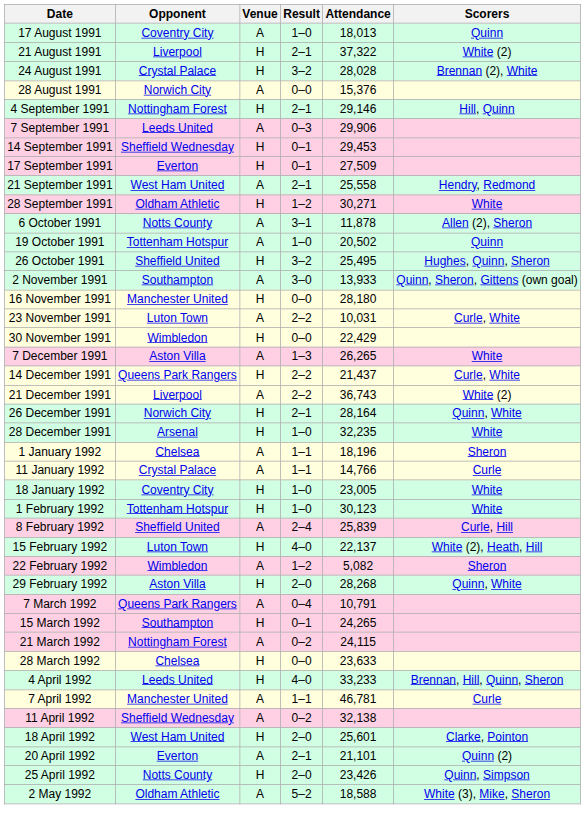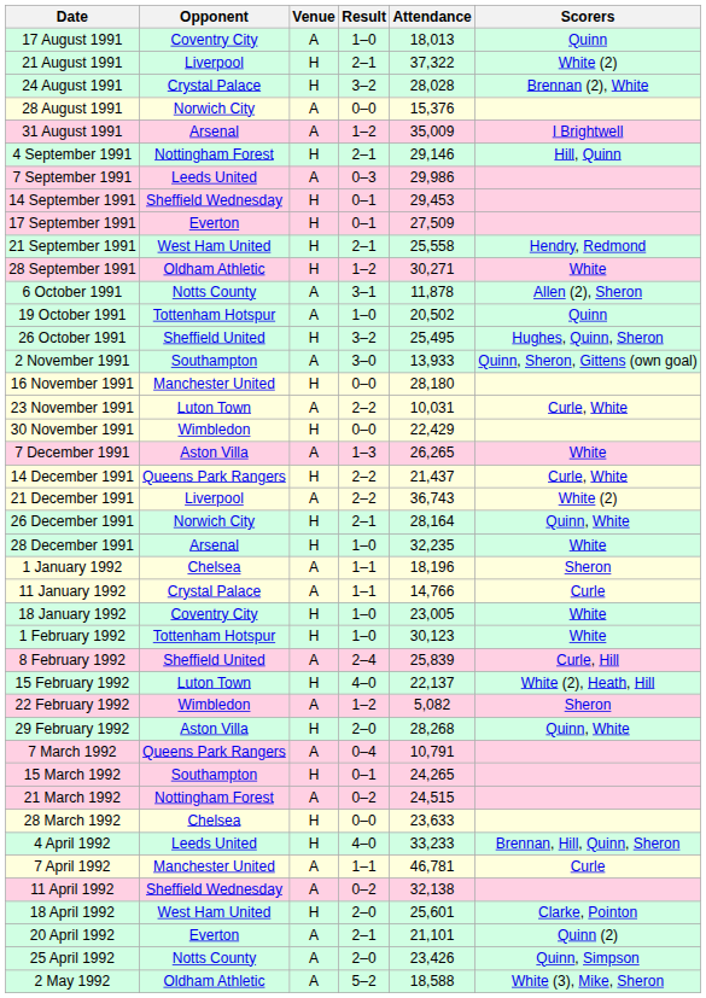 <table class="wikitable sortable" style="font-size:100%; text-align:center">
 <tr>
 <th>Date</th>
 <th>Opponent</th>
 <th>Venue</th>
 <th>Result</th>
 <th>Attendance</th>
 <th>Scorers</th>
 </tr>
 <tr style="background-color: #d0ffe3;">
 <td>17 August 1991</td>
 <td><a href='#'>Coventry City</a></td>
 <td>A</td>
 <td>1–0</td>
 <td>18,013</td>
 <td><a href='#'>Quinn</a></td>
 </tr>
 <tr style="background-color: #d0ffe3;">
 <td>21 August 1991</td>
 <td><a href='#'>Liverpool</a></td>
 <td>H</td>
 <td>2–1</td>
 <td>37,322</td>
 <td><a href='#'>White</a> (2)</td>
 </tr>
 <tr style="background-color: #d0ffe3;">
 <td>24 August 1991</td>
 <td><a href='#'>Crystal Palace</a></td>
 <td>H</td>
 <td>3–2</td>
 <td>28,028</td>
 <td><a href='#'>Brennan</a> (2), <a href='#'>White</a></td>
 </tr>
 <tr style="background-color: #ffffdd;">
 <td>28 August 1991</td>
 <td><a href='#'>Norwich City</a></td>
 <td>A</td>
 <td>0–0</td>
 <td>15,376</td>
 <td></td>
 </tr>
+<tr style="background-color: #ffd0e3;">
+<td>31 August 1991</td>
+<td><a href='#'>Arsenal</a></td>
+<td>A</td>
+<td>1–2</td>
+<td>35,009</td>
+<td><a href='#'>I Brightwell</a></td>
+</tr>
 <tr style="background-color: #d0ffe3;">
 <td>4 September 1991</td>
 <td><a href='#'>Nottingham Forest</a></td>
 <td>H</td>
 <td>2–1</td>
 <td>29,146</td>
 <td><a href='#'>Hill</a>, <a href='#'>Quinn</a></td>
 </tr>
 <tr style="background-color: #ffd0e3;">
 <td>7 September 1991</td>
 <td><a href='#'>Leeds United</a></td>
 <td>A</td>
 <td>0–3</td>
-<td>29,906</td>
+<td>29,986</td>
 <td></td>
 </tr>
 <tr style="background-color: #ffd0e3;">
 <td>14 September 1991</td>
 <td><a href='#'>Sheffield Wednesday</a></td>
 <td>H</td>
 <td>0–1</td>
 <td>29,453</td>
 <td></td>
 </tr>
 <tr style="background-color: #ffd0e3;">
 <td>17 September 1991</td>
 <td><a href='#'>Everton</a></td>
 <td>H</td>
 <td>0–1</td>
 <td>27,509</td>
 <td></td>
 </tr>
 <tr style="background-color: #d0ffe3;">
 <td>21 September 1991</td>
 <td><a href='#'>West Ham United</a></td>
-<td>A</td>
+<td>H</td>
 <td>2–1</td>
 <td>25,558</td>
 <td><a href='#'>Hendry</a>, <a href='#'>Redmond</a></td>
 </tr>
 <tr style="background-color: #ffd0e3;">
 <td>28 September 1991</td>
 <td><a href='#'>Oldham Athletic</a></td>
 <td>H</td>
 <td>1–2</td>
 <td>30,271</td>
 <td><a href='#'>White</a></td>
 </tr>
 <tr style="background-color: #d0ffe3;">
 <td>6 October 1991</td>
 <td><a href='#'>Notts County</a></td>
 <td>A</td>
 <td>3–1</td>
 <td>11,878</td>
 <td><a href='#'>Allen</a> (2), <a href='#'>Sheron</a></td>
 </tr>
 <tr style="background-color: #d0ffe3;">
 <td>19 October 1991</td>
 <td><a href='#'>Tottenham Hotspur</a></td>
 <td>A</td>
 <td>1–0</td>
 <td>20,502</td>
 <td><a href='#'>Quinn</a></td>
 </tr>
 <tr style="background-color: #d0ffe3;">
 <td>26 October 1991</td>
 <td><a href='#'>Sheffield United</a></td>
 <td>H</td>
 <td>3–2</td>
 <td>25,495</td>
 <td><a href='#'>Hughes</a>, <a href='#'>Quinn</a>, <a href='#'>Sheron</a></td>
 </tr>
 <tr style="background-color: #d0ffe3;">
 <td>2 November 1991</td>
 <td><a href='#'>Southampton</a></td>
 <td>A</td>
 <td>3–0</td>
 <td>13,933</td>
 <td><a href='#'>Quinn</a>, <a href='#'>Sheron</a>, <a href='#'>Gittens</a> (own goal)</td>
 </tr>
 <tr style="background-color: #ffffdd;">
 <td>16 November 1991</td>
 <td><a href='#'>Manchester United</a></td>
 <td>H</td>
 <td>0–0</td>
 <td>28,180</td>
 <td></td>
 </tr>
 <tr style="background-color: #ffffdd;">
 <td>23 November 1991</td>
 <td><a href='#'>Luton Town</a></td>
 <td>A</td>
 <td>2–2</td>
 <td>10,031</td>
 <td><a href='#'>Curle</a>, <a href='#'>White</a></td>
 </tr>
 <tr style="background-color: #ffffdd;">
 <td>30 November 1991</td>
 <td><a href='#'>Wimbledon</a></td>
 <td>H</td>
 <td>0–0</td>
 <td>22,429</td>
 <td></td>
 </tr>
 <tr style="background-color: #ffd0e3;">
 <td>7 December 1991</td>
 <td><a href='#'>Aston Villa</a></td>
 <td>A</td>
 <td>1–3</td>
 <td>26,265</td>
 <td><a href='#'>White</a></td>
 </tr>
 <tr style="background-color: #ffffdd;">
 <td>14 December 1991</td>
 <td><a href='#'>Queens Park Rangers</a></td>
 <td>H</td>
 <td>2–2</td>
 <td>21,437</td>
 <td><a href='#'>Curle</a>, <a href='#'>White</a></td>
 </tr>
 <tr style="background-color: #ffffdd;">
 <td>21 December 1991</td>
 <td><a href='#'>Liverpool</a></td>
 <td>A</td>
 <td>2–2</td>
 <td>36,743</td>
 <td><a href='#'>White</a> (2)</td>
 </tr>
 <tr style="background-color: #d0ffe3;">
 <td>26 December 1991</td>
 <td><a href='#'>Norwich City</a></td>
 <td>H</td>
 <td>2–1</td>
 <td>28,164</td>
 <td><a href='#'>Quinn</a>, <a href='#'>White</a></td>
 </tr>
 <tr style="background-color: #d0ffe3;">
 <td>28 December 1991</td>
 <td><a href='#'>Arsenal</a></td>
 <td>H</td>
 <td>1–0</td>
 <td>32,235</td>
 <td><a href='#'>White</a></td>
 </tr>
 <tr style="background-color: #ffffdd;">
 <td>1 January 1992</td>
 <td><a href='#'>Chelsea</a></td>
 <td>A</td>
 <td>1–1</td>
 <td>18,196</td>
 <td><a href='#'>Sheron</a></td>
 </tr>
 <tr style="background-color: #ffffdd;">
 <td>11 January 1992</td>
 <td><a href='#'>Crystal Palace</a></td>
 <td>A</td>
 <td>1–1</td>
 <td>14,766</td>
 <td><a href='#'>Curle</a></td>
 </tr>
 <tr style="background-color: #d0ffe3;">
 <td>18 January 1992</td>
 <td><a href='#'>Coventry City</a></td>
 <td>H</td>
 <td>1–0</td>
 <td>23,005</td>
 <td><a href='#'>White</a></td>
 </tr>
 <tr style="background-color: #d0ffe3;">
 <td>1 February 1992</td>
 <td><a href='#'>Tottenham Hotspur</a></td>
 <td>H</td>
 <td>1–0</td>
 <td>30,123</td>
 <td><a href='#'>White</a></td>
 </tr>
 <tr style="background-color: #ffd0e3;">
 <td>8 February 1992</td>
 <td><a href='#'>Sheffield United</a></td>
 <td>A</td>
 <td>2–4</td>
 <td>25,839</td>
 <td><a href='#'>Curle</a>, <a href='#'>Hill</a></td>
 </tr>
 <tr style="background-color: #d0ffe3;">
 <td>15 February 1992</td>
 <td><a href='#'>Luton Town</a></td>
 <td>H</td>
 <td>4–0</td>
 <td>22,137</td>
 <td><a href='#'>White</a> (2), <a href='#'>Heath</a>, <a href='#'>Hill</a></td>
 </tr>
 <tr style="background-color: #ffd0e3;">
 <td>22 February 1992</td>
 <td><a href='#'>Wimbledon</a></td>
 <td>A</td>
 <td>1–2</td>
 <td>5,082</td>
 <td><a href='#'>Sheron</a></td>
 </tr>
 <tr style="background-color: #d0ffe3;">
 <td>29 February 1992</td>
 <td><a href='#'>Aston Villa</a></td>
 <td>H</td>
 <td>2–0</td>
 <td>28,268</td>
 <td><a href='#'>Quinn</a>, <a href='#'>White</a></td>
 </tr>
 <tr style="background-color: #ffd0e3;">
 <td>7 March 1992</td>
 <td><a href='#'>Queens Park Rangers</a></td>
 <td>A</td>
 <td>0–4</td>
 <td>10,791</td>
 <td></td>
 </tr>
 <tr style="background-color: #ffd0e3;">
 <td>15 March 1992</td>
 <td><a href='#'>Southampton</a></td>
 <td>H</td>
 <td>0–1</td>
 <td>24,265</td>
 <td></td>
 </tr>
 <tr style="background-color: #ffd0e3;">
 <td>21 March 1992</td>
 <td><a href='#'>Nottingham Forest</a></td>
 <td>A</td>
 <td>0–2</td>
-<td>24,115</td>
+<td>24,515</td>
 <td></td>
 </tr>
 <tr style="background-color: #ffffdd;">
 <td>28 March 1992</td>
 <td><a href='#'>Chelsea</a></td>
 <td>H</td>
 <td>0–0</td>
 <td>23,633</td>
 <td></td>
 </tr>
 <tr style="background-color: #d0ffe3;">
 <td>4 April 1992</td>
 <td><a href='#'>Leeds United</a></td>
 <td>H</td>
 <td>4–0</td>
 <td>33,233</td>
 <td><a href='#'>Brennan</a>, <a href='#'>Hill</a>, <a href='#'>Quinn</a>, <a href='#'>Sheron</a></td>
 </tr>
 <tr style="background-color: #ffffdd;">
 <td>7 April 1992</td>
 <td><a href='#'>Manchester United</a></td>
 <td>A</td>
 <td>1–1</td>
 <td>46,781</td>
 <td><a href='#'>Curle</a></td>
 </tr>
 <tr style="background-color: #ffd0e3;">
 <td>11 April 1992</td>
 <td><a href='#'>Sheffield Wednesday</a></td>
 <td>A</td>
 <td>0–2</td>
 <td>32,138</td>
 <td></td>
 </tr>
 <tr style="background-color: #d0ffe3;">
 <td>18 April 1992</td>
 <td><a href='#'>West Ham United</a></td>
 <td>H</td>
 <td>2–0</td>
 <td>25,601</td>
 <td><a href='#'>Clarke</a>, <a href='#'>Pointon</a></td>
 </tr>
 <tr style="background-color: #d0ffe3;">
 <td>20 April 1992</td>
 <td><a href='#'>Everton</a></td>
 <td>A</td>
 <td>2–1</td>
 <td>21,101</td>
 <td><a href='#'>Quinn</a> (2)</td>
 </tr>
 <tr style="background-color: #d0ffe3;">
 <td>25 April 1992</td>
 <td><a href='#'>Notts County</a></td>
-<td>H</td>
+<td>A</td>
 <td>2–0</td>
 <td>23,426</td>
 <td><a href='#'>Quinn</a>, <a href='#'>Simpson</a></td>
 </tr>
 <tr style="background-color: #d0ffe3;">
 <td>2 May 1992</td>
 <td><a href='#'>Oldham Athletic</a></td>
 <td>A</td>
 <td>5–2</td>
 <td>18,588</td>
 <td><a href='#'>White</a> (3), <a href='#'>Mike</a>, <a href='#'>Sheron</a></td>
 </tr>
 </table>
